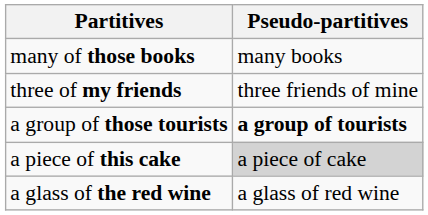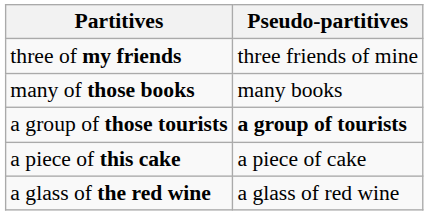 <table class="wikitable" style="margin: 1em auto 1em auto;">
 <tr>
 <th>Partitives</th>
 <th>Pseudo-partitives</th>
 </tr>
 <tr>
+<td>three of <strong>my friends</strong></td>
+<td>three friends of mine</td>
+</tr>
+<tr>
 <td>many of <strong>those books</strong></td>
 <td>many books</td>
-</tr>
-<tr>
-<td>three of <strong>my friends</strong></td>
-<td>three friends of mine</td>
 </tr>
 <tr>
 <td>a group of <strong>those tourists</strong></td>
 <td><strong>a group of tourists</strong></td>
 </tr>
 <tr>
 <td>a piece of <strong>this cake</strong></td>
-<td style="background: lightgrey;">a piece of cake</td>
+<td>a piece of cake</td>
 </tr>
 <tr>
 <td>a glass of <strong>the red wine</strong></td>
 <td>a glass of red wine</td>
 </tr>
 </table>
